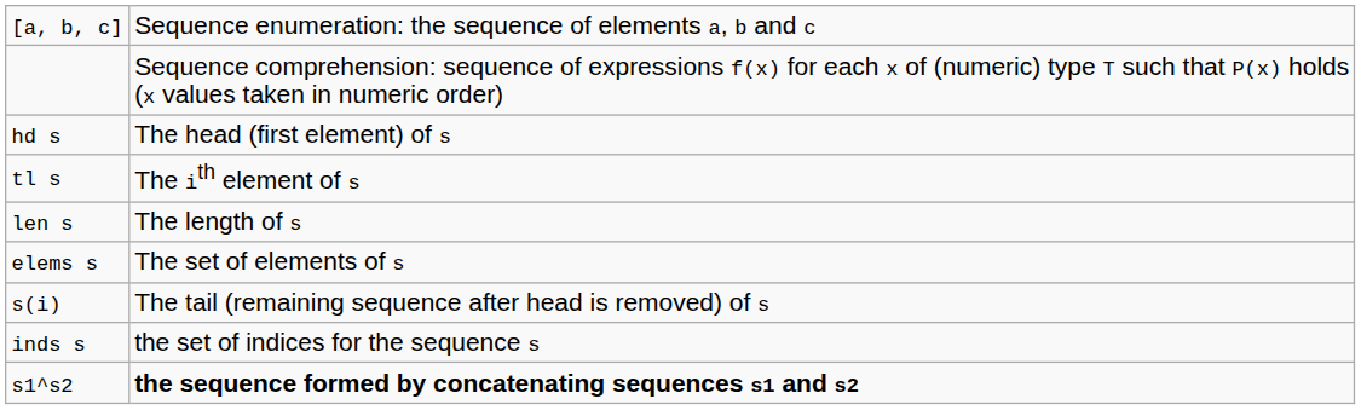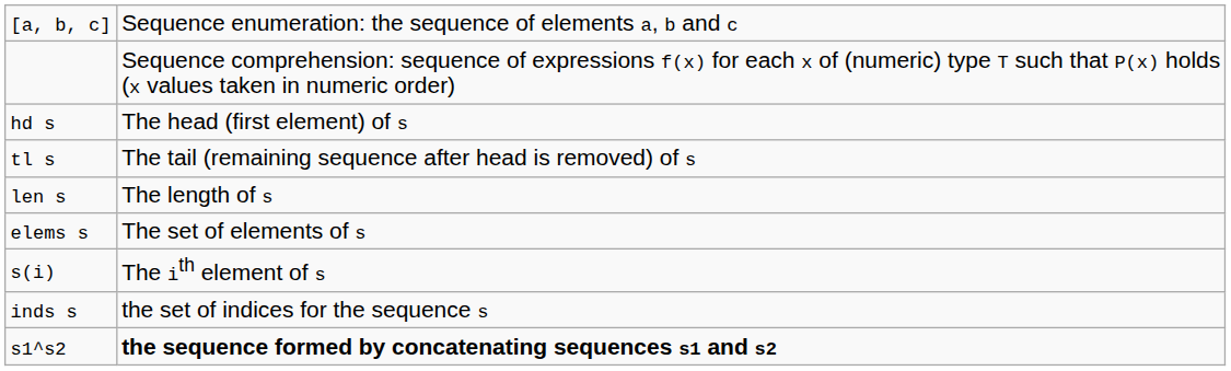 <table border="1" class="wikitable">
 <tr>
 <td><code>[a, b, c]</code></td>
 <td>Sequence enumeration: the sequence of elements <code>a</code>, <code>b</code> and <code>c</code></td>
 </tr>
 <tr>
 <td><code></code></td>
 <td>Sequence comprehension: sequence of expressions <code>f(x)</code> for each <code>x</code> of (numeric) type <code>T</code> such that <code>P(x)</code> holds <br>(<code>x</code> values taken in numeric order)</td>
 </tr>
 <tr>
 <td><code>hd s</code></td>
 <td>The head (first element) of <code>s</code></td>
 </tr>
 <tr>
 <td><code>tl s</code></td>
-<td>The <code>i</code><sup>th</sup> element of <code>s</code></td>
+<td>The tail (remaining sequence after head is removed) of <code>s</code></td>
 </tr>
 <tr>
 <td><code>len s</code></td>
 <td>The length of <code>s</code></td>
 </tr>
 <tr>
 <td><code>elems s</code></td>
 <td>The set of elements of <code>s</code></td>
 </tr>
 <tr>
 <td><code>s(i)</code></td>
-<td>The tail (remaining sequence after head is removed) of <code>s</code></td>
+<td>The <code>i</code><sup>th</sup> element of <code>s</code></td>
 </tr>
 <tr>
 <td><code>inds s</code></td>
 <td>the set of indices for the sequence <code>s</code></td>
 </tr>
 <tr>
 <td><code>s1^s2</code></td>
 <td><strong>the sequence formed by concatenating sequences <code>s1</code> and <code>s2</code></strong></td>
 </tr>
 </table>
